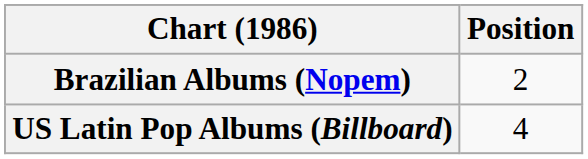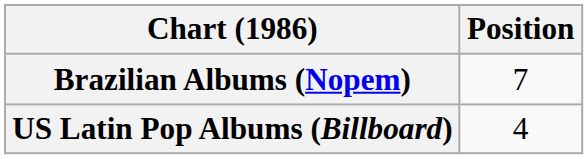 <table class="wikitable sortable plainrowheaders" style="text-align:center">
 <tr>
 <th>Chart (1986)</th>
 <th>Position</th>
 </tr>
 <tr>
 <th scope="row">Brazilian Albums (<a href='#'>Nopem</a>)</th>
-<td align="center">2</td>
+<td align="center">7</td>
 </tr>
 <tr>
 <th scope="row" style="text-align:left;">US Latin Pop Albums (<em>Billboard</em>)</th>
 <td style="text-align:center;">4</td>
 </tr>
 </table>
